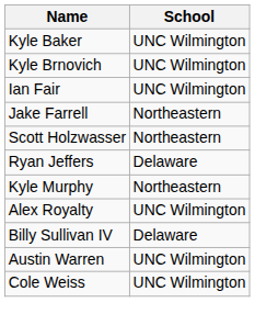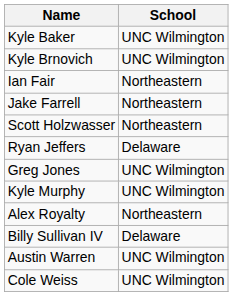 <table class=wikitable>
 <tr>
 <th>Name</th>
 <th>School</th>
 </tr>
 <tr>
 <td>Kyle Baker</td>
 <td>UNC Wilmington</td>
 </tr>
 <tr>
 <td>Kyle Brnovich</td>
 <td>UNC Wilmington</td>
 </tr>
 <tr>
 <td>Ian  Fair</td>
-<td>UNC Wilmington</td>
+<td>Northeastern</td>
 </tr>
 <tr>
 <td>Jake  Farrell</td>
 <td>Northeastern</td>
 </tr>
 <tr>
 <td>Scott  Holzwasser</td>
 <td>Northeastern</td>
 </tr>
 <tr>
 <td>Ryan  Jeffers</td>
 <td>Delaware</td>
 </tr>
 <tr>
+<td>Greg Jones</td>
+<td>UNC Wilmington</td>
+</tr>
+<tr>
 <td>Kyle Murphy</td>
-<td>Northeastern</td>
+<td>UNC Wilmington</td>
 </tr>
 <tr>
 <td>Alex Royalty</td>
-<td>UNC Wilmington</td>
+<td>Northeastern</td>
 </tr>
 <tr>
 <td>Billy Sullivan IV</td>
 <td>Delaware</td>
 </tr>
 <tr>
 <td>Austin Warren</td>
 <td>UNC Wilmington</td>
 </tr>
 <tr>
 <td>Cole Weiss</td>
 <td>UNC Wilmington</td>
 </tr>
 </table>
